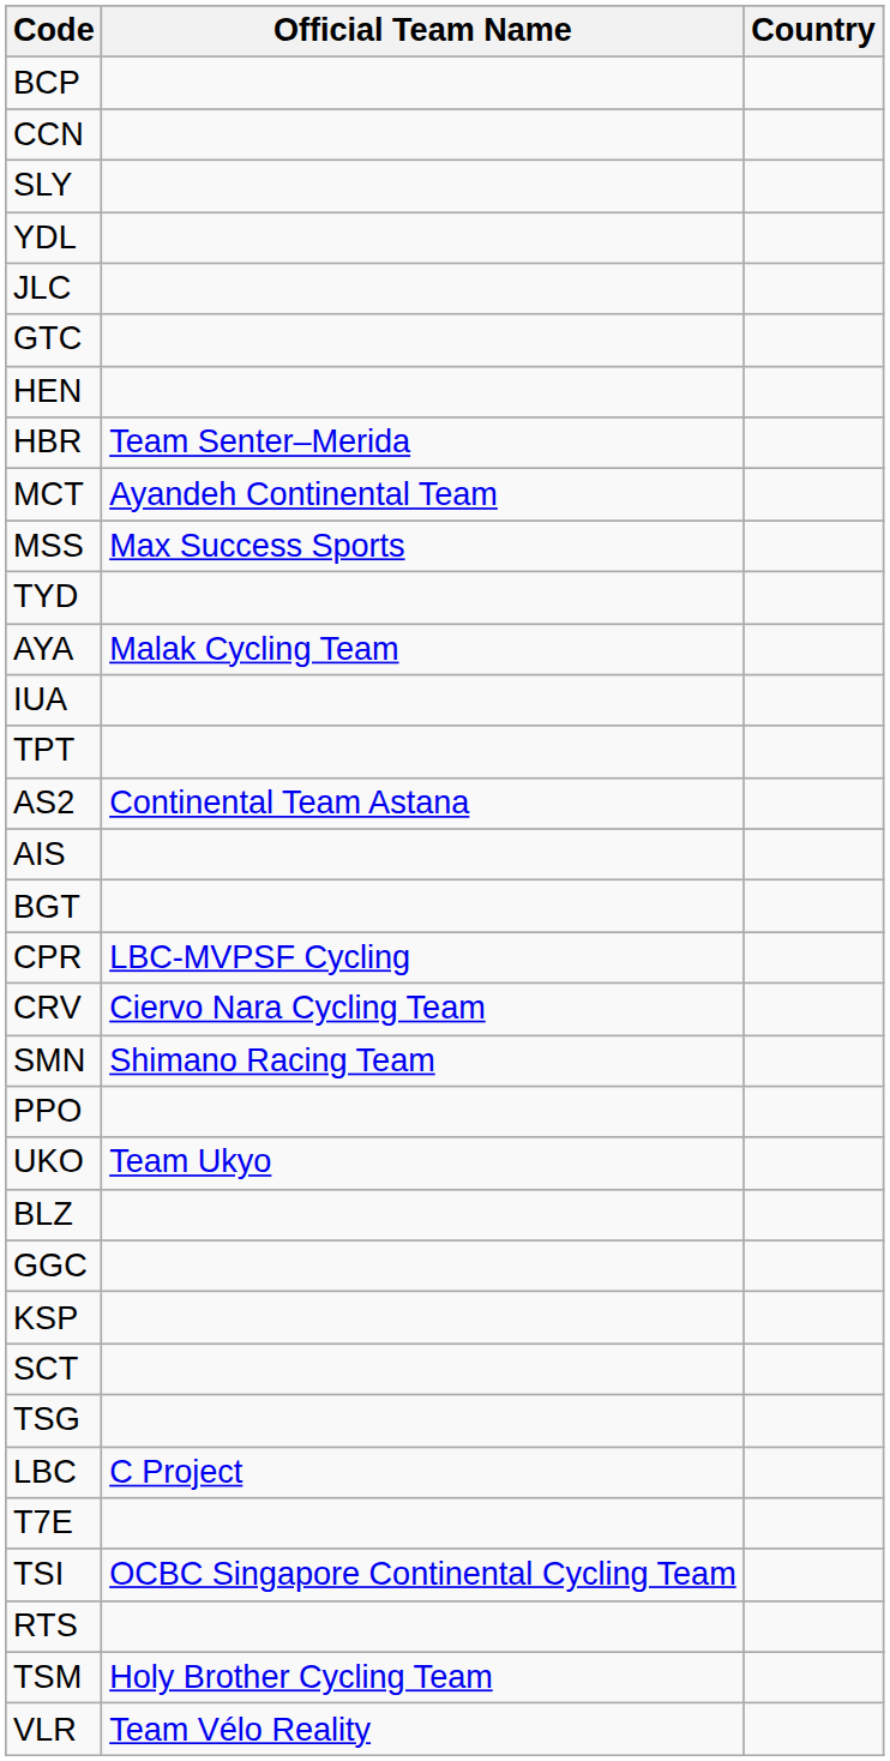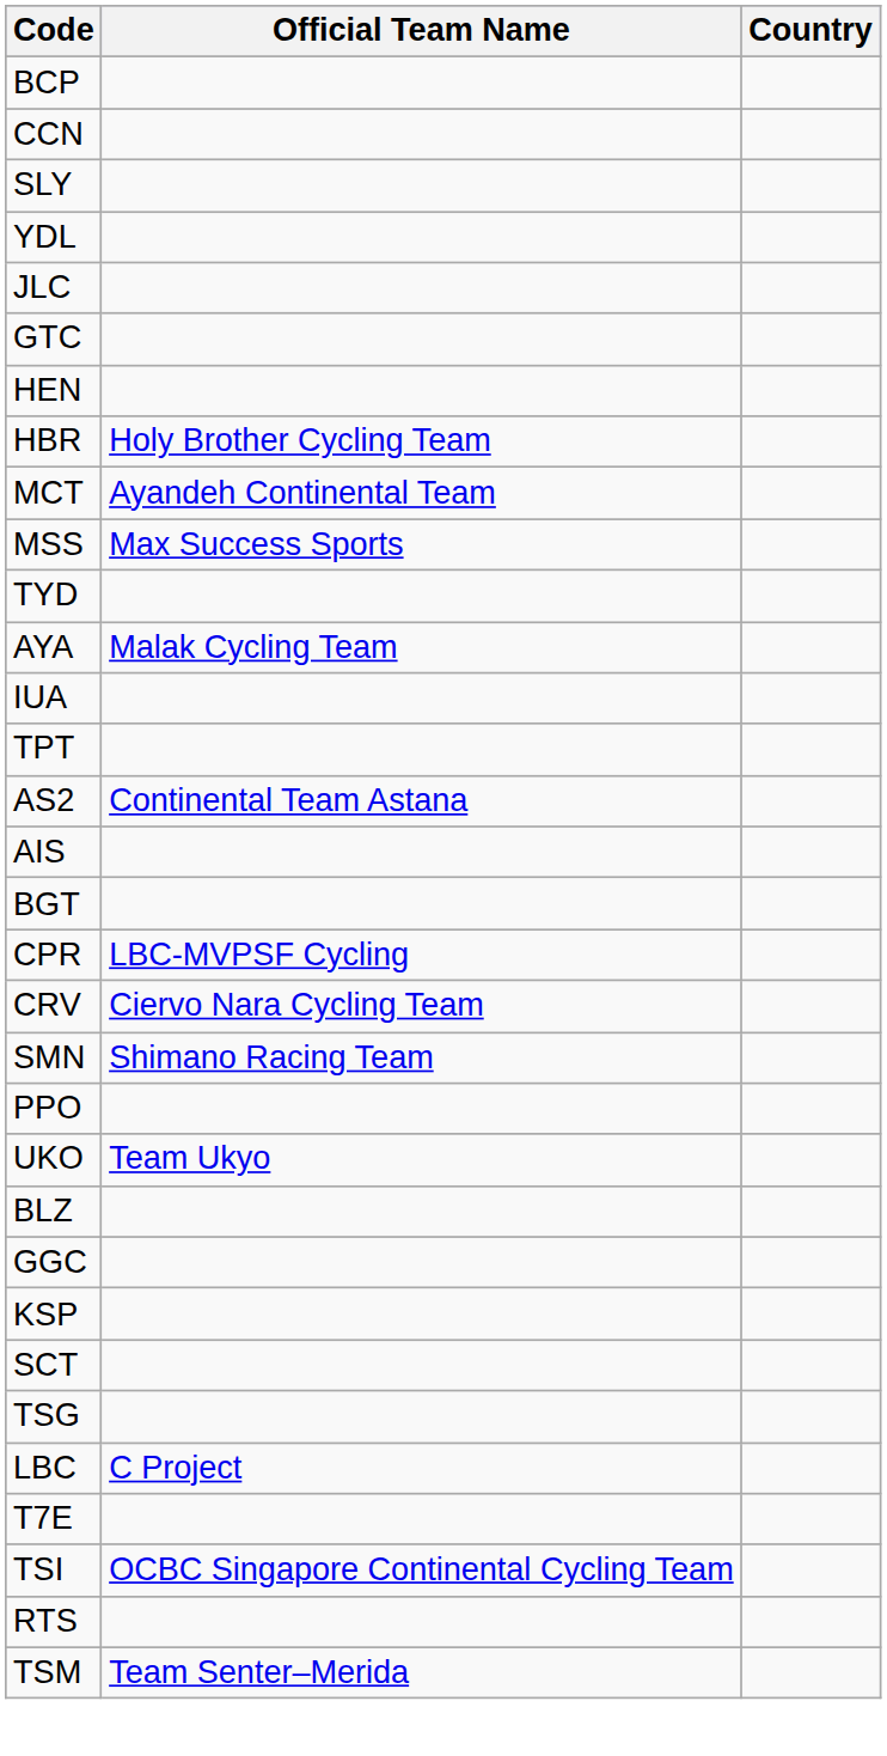 <table class="wikitable">
 <tr style="background:#ccccff;">
 <th>Code</th>
 <th>Official Team Name</th>
 <th>Country</th>
 </tr>
 <tr>
 <td>BCP</td>
 <td></td>
 <td></td>
 </tr>
 <tr>
 <td>CCN</td>
 <td></td>
 <td></td>
 </tr>
 <tr>
 <td>SLY</td>
 <td></td>
 <td></td>
 </tr>
 <tr>
 <td>YDL</td>
 <td></td>
 <td></td>
 </tr>
 <tr>
 <td>JLC</td>
 <td></td>
 <td></td>
 </tr>
 <tr>
 <td>GTC</td>
 <td></td>
 <td></td>
 </tr>
 <tr>
 <td>HEN</td>
 <td></td>
 <td></td>
 </tr>
 <tr>
 <td>HBR</td>
-<td><a href='#'>Team Senter–Merida</a></td>
+<td><a href='#'>Holy Brother Cycling Team</a></td>
 <td></td>
 </tr>
 <tr>
 <td>MCT</td>
 <td><a href='#'>Ayandeh Continental Team</a></td>
 <td></td>
 </tr>
 <tr>
 <td>MSS</td>
 <td><a href='#'>Max Success Sports</a></td>
 <td></td>
 </tr>
 <tr>
 <td>TYD</td>
 <td></td>
 <td></td>
 </tr>
 <tr>
 <td>AYA</td>
 <td><a href='#'>Malak Cycling Team</a></td>
 <td></td>
 </tr>
 <tr>
 <td>IUA</td>
 <td></td>
 <td></td>
 </tr>
 <tr>
 <td>TPT</td>
 <td></td>
 <td></td>
 </tr>
 <tr>
 <td>AS2</td>
 <td><a href='#'>Continental Team Astana</a></td>
 <td></td>
 </tr>
 <tr>
 <td>AIS</td>
 <td></td>
 <td></td>
 </tr>
 <tr>
 <td>BGT</td>
 <td></td>
 <td></td>
 </tr>
 <tr>
 <td>CPR</td>
 <td><a href='#'>LBC-MVPSF Cycling</a></td>
 <td></td>
 </tr>
 <tr>
 <td>CRV</td>
 <td><a href='#'>Ciervo Nara Cycling Team</a></td>
 <td></td>
 </tr>
 <tr>
 <td>SMN</td>
 <td><a href='#'>Shimano Racing Team</a></td>
 <td></td>
 </tr>
 <tr>
 <td>PPO</td>
 <td></td>
 <td></td>
 </tr>
 <tr>
 <td>UKO</td>
 <td><a href='#'>Team Ukyo</a></td>
 <td></td>
 </tr>
 <tr>
 <td>BLZ</td>
 <td></td>
 <td></td>
 </tr>
 <tr>
 <td>GGC</td>
 <td></td>
 <td></td>
 </tr>
 <tr>
 <td>KSP</td>
 <td></td>
 <td></td>
 </tr>
 <tr>
 <td>SCT</td>
 <td></td>
 <td></td>
 </tr>
 <tr>
 <td>TSG</td>
 <td></td>
 <td></td>
 </tr>
 <tr>
 <td>LBC</td>
 <td><a href='#'>C Project</a></td>
 <td></td>
 </tr>
 <tr>
 <td>T7E</td>
 <td></td>
 <td></td>
 </tr>
 <tr>
 <td>TSI</td>
 <td><a href='#'>OCBC Singapore Continental Cycling Team</a></td>
 <td></td>
 </tr>
 <tr>
 <td>RTS</td>
 <td></td>
 <td></td>
 </tr>
 <tr>
 <td>TSM</td>
-<td><a href='#'>Holy Brother Cycling Team</a></td>
-<td></td>
-</tr>
-<tr>
-<td>VLR</td>
-<td><a href='#'>Team Vélo Reality</a></td>
+<td><a href='#'>Team Senter–Merida</a></td>
 <td></td>
 </tr>
 </table>
